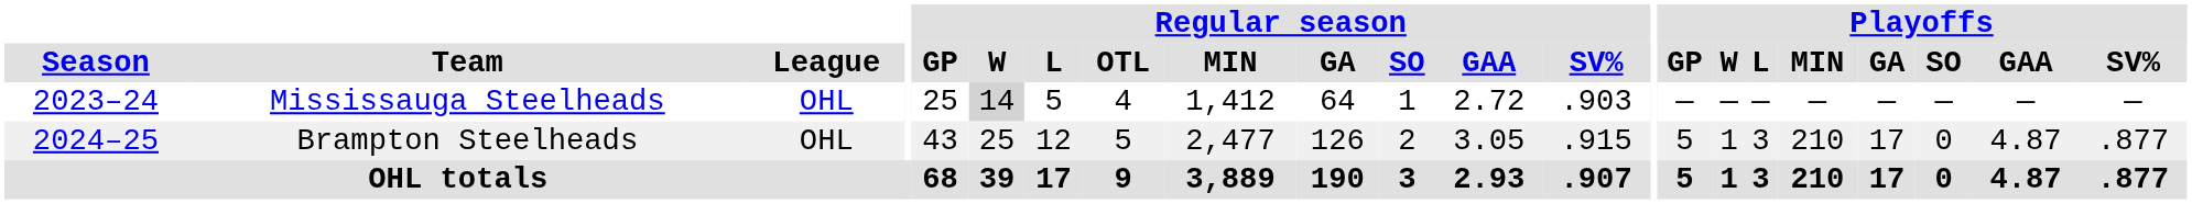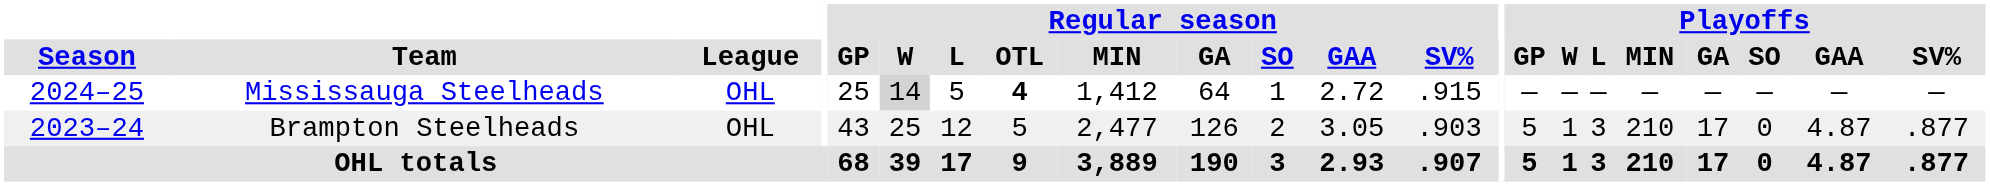 <table border="0" cellpadding="1" cellspacing="0" ID="Table3" style="text-align:center; width:75%;">
 <tr style="background:#e0e0e0;">
 <th colspan="3" style="background:#fff;"></th>
 <th rowspan="99" style="background:#fff;"></th>
 <th colspan="9" style="background:#e0e0e0;"><a href='#'>Regular season</a></th>
 <th rowspan="99" style="background:#fff;"></th>
 <th colspan="8" style="background:#e0e0e0;"><a href='#'>Playoffs</a></th>
 </tr>
 <tr bgcolor="#e0e0e0">
 <th><a href='#'>Season</a></th>
 <th>Team</th>
 <th>League</th>
 <th>GP</th>
 <th>W</th>
 <th>L</th>
 <th>OTL</th>
 <th>MIN</th>
 <th>GA</th>
 <th><a href='#'>SO</a></th>
 <th><a href='#'>GAA</a></th>
 <th><a href='#'>SV%</a></th>
 <th>GP</th>
 <th>W</th>
 <th>L</th>
 <th>MIN</th>
 <th>GA</th>
 <th>SO</th>
 <th>GAA</th>
 <th>SV%</th>
 </tr>
 <tr>
-<td><a href='#'>2023–24</a></td>
+<td><a href='#'>2024–25</a></td>
 <td><a href='#'>Mississauga Steelheads</a></td>
 <td><a href='#'>OHL</a></td>
 <td>25</td>
 <td style="background: lightgrey;">14</td>
 <td>5</td>
-<td>4</td>
+<td><strong>4</strong></td>
 <td>1,412</td>
 <td>64</td>
 <td>1</td>
 <td>2.72</td>
-<td>.903</td>
+<td>.915</td>
 <td>—</td>
 <td>—</td>
 <td>—</td>
 <td>—</td>
 <td>—</td>
 <td>—</td>
 <td>—</td>
 <td>—</td>
 </tr>
 <tr bgcolor="#f0f0f0">
-<td><a href='#'>2024–25</a></td>
+<td><a href='#'>2023–24</a></td>
 <td>Brampton Steelheads</td>
 <td>OHL</td>
 <td>43</td>
 <td>25</td>
 <td>12</td>
 <td>5</td>
 <td>2,477</td>
 <td>126</td>
 <td>2</td>
 <td>3.05</td>
-<td>.915</td>
+<td>.903</td>
 <td>5</td>
 <td>1</td>
 <td>3</td>
 <td>210</td>
 <td>17</td>
 <td>0</td>
 <td>4.87</td>
 <td>.877</td>
 </tr>
 <tr bgcolor="#e0e0e0">
 <th colspan="4">OHL totals</th>
 <th>68</th>
 <th>39</th>
 <th>17</th>
 <th>9</th>
 <th>3,889</th>
 <th>190</th>
 <th>3</th>
 <th>2.93</th>
 <th>.907</th>
 <th>5</th>
 <th>1</th>
 <th>3</th>
 <th>210</th>
 <th>17</th>
 <th>0</th>
 <th>4.87</th>
 <th>.877</th>
 </tr>
 </table>
